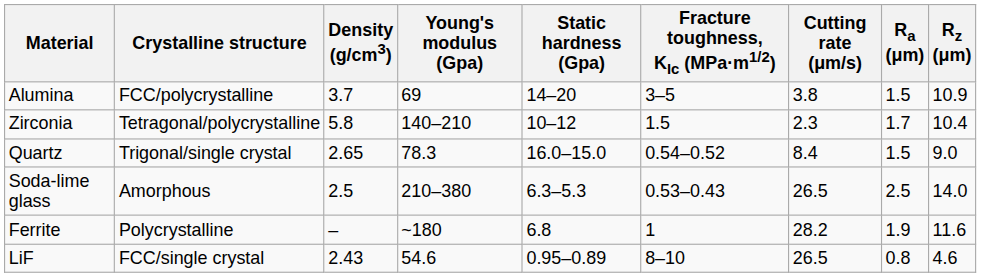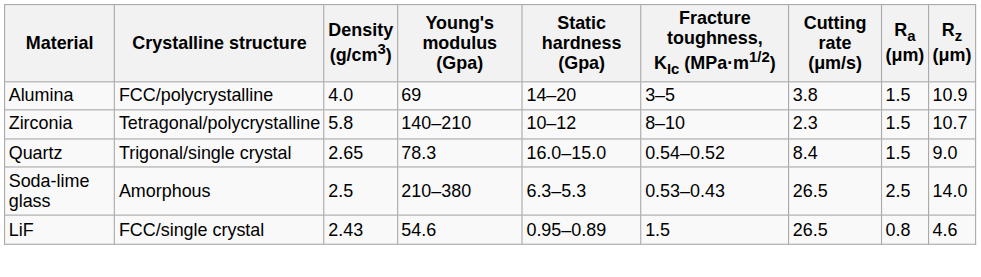 <table class="wikitable">
 <tr>
 <th>Material</th>
 <th>Crystalline structure</th>
 <th>Density <br>(g/cm<sup>3</sup>)</th>
 <th>Young's modulus <br>(Gpa)</th>
 <th>Static hardness <br>(Gpa)</th>
 <th>Fracture toughness, <br>K<sub>Ic</sub> (MPa·m<sup>1/2</sup>)</th>
 <th>Cutting rate <br>(μm/s)</th>
 <th>R<sub>a</sub> <br>(μm)</th>
 <th>R<sub>z</sub> <br>(μm)</th>
 </tr>
 <tr>
 <td>Alumina</td>
 <td>FCC/polycrystalline</td>
-<td>3.7</td>
+<td>4.0</td>
 <td>69</td>
 <td>14–20</td>
 <td>3–5</td>
 <td>3.8</td>
 <td>1.5</td>
 <td>10.9</td>
 </tr>
 <tr>
 <td>Zirconia</td>
 <td>Tetragonal/polycrystalline</td>
 <td>5.8</td>
 <td>140–210</td>
 <td>10–12</td>
+<td>8–10</td>
+<td>2.3</td>
 <td>1.5</td>
-<td>2.3</td>
-<td>1.7</td>
-<td>10.4</td>
+<td>10.7</td>
 </tr>
 <tr>
 <td>Quartz</td>
 <td>Trigonal/single crystal</td>
 <td>2.65</td>
 <td>78.3</td>
 <td>16.0–15.0</td>
 <td>0.54–0.52</td>
 <td>8.4</td>
 <td>1.5</td>
 <td>9.0</td>
 </tr>
 <tr>
 <td>Soda-lime glass</td>
 <td>Amorphous</td>
 <td>2.5</td>
 <td>210–380</td>
 <td>6.3–5.3</td>
 <td>0.53–0.43</td>
 <td>26.5</td>
 <td>2.5</td>
 <td>14.0</td>
 </tr>
 <tr>
-<td>Ferrite</td>
-<td>Polycrystalline</td>
-<td>–</td>
-<td>~180</td>
-<td>6.8</td>
-<td>1</td>
-<td>28.2</td>
-<td>1.9</td>
-<td>11.6</td>
-</tr>
-<tr>
 <td>LiF</td>
 <td>FCC/single crystal</td>
 <td>2.43</td>
 <td>54.6</td>
 <td>0.95–0.89</td>
-<td>8–10</td>
+<td>1.5</td>
 <td>26.5</td>
 <td>0.8</td>
 <td>4.6</td>
 </tr>
 </table>
